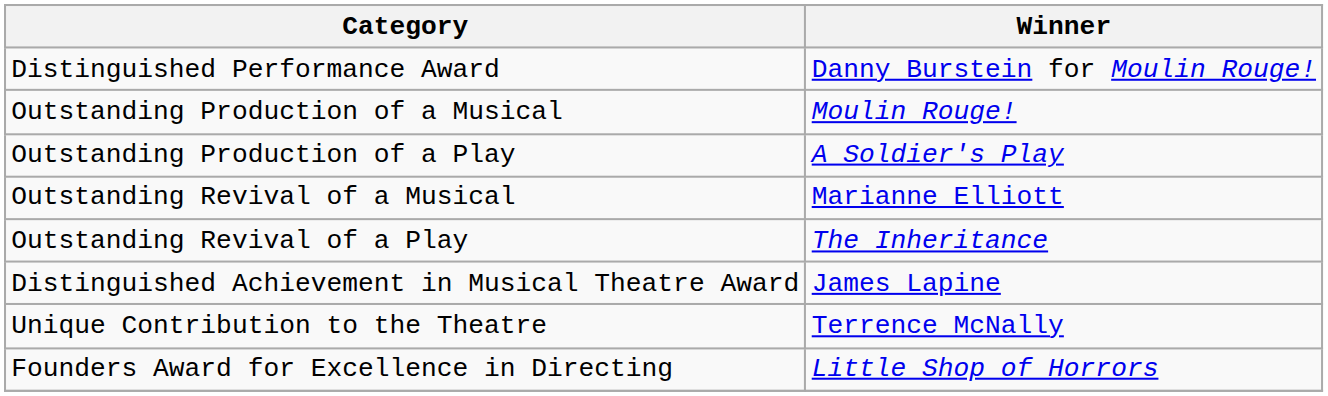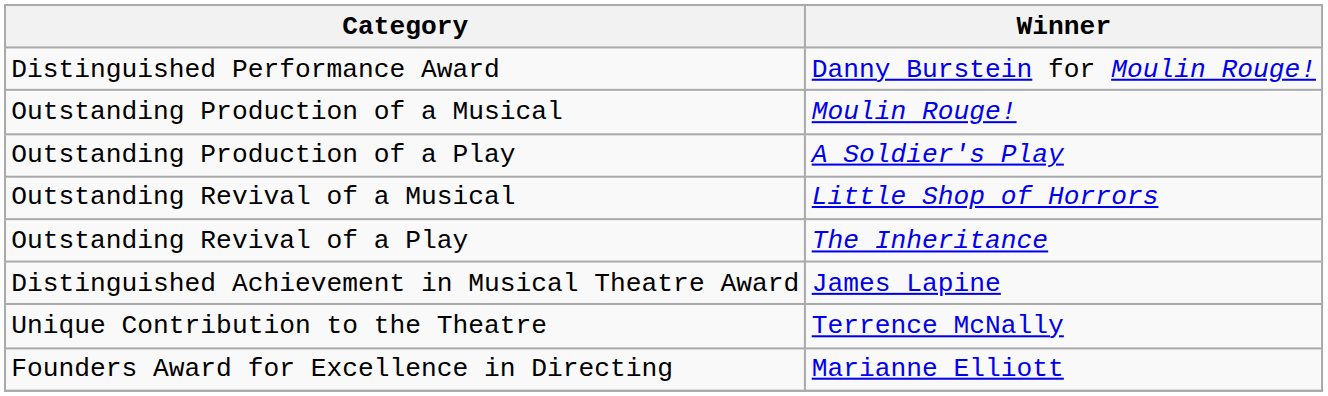 <table class="wikitable">
 <tr>
 <th>Category</th>
 <th>Winner</th>
 </tr>
 <tr>
 <td>Distinguished Performance Award</td>
 <td><a href='#'>Danny Burstein</a> for <em><a href='#'>Moulin Rouge!</a></em></td>
 </tr>
 <tr>
 <td>Outstanding Production of a Musical</td>
 <td><em><a href='#'>Moulin Rouge!</a></em></td>
 </tr>
 <tr>
 <td>Outstanding Production of a Play</td>
 <td><em><a href='#'>A Soldier's Play</a></em></td>
 </tr>
 <tr>
 <td>Outstanding Revival of a Musical</td>
-<td><a href='#'>Marianne Elliott</a></td>
+<td><em><a href='#'>Little Shop of Horrors</a></em></td>
 </tr>
 <tr>
 <td>Outstanding Revival of a Play</td>
 <td><em><a href='#'>The Inheritance</a></em></td>
 </tr>
 <tr>
 <td>Distinguished Achievement in Musical Theatre Award</td>
 <td><a href='#'>James Lapine</a></td>
 </tr>
 <tr>
 <td>Unique Contribution to the Theatre</td>
 <td><a href='#'>Terrence McNally</a></td>
 </tr>
 <tr>
 <td>Founders Award for Excellence in Directing</td>
-<td><em><a href='#'>Little Shop of Horrors</a></em></td>
+<td><a href='#'>Marianne Elliott</a></td>
 </tr>
 <tr>
 </tr>
 </table>
